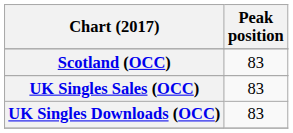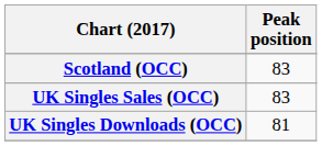 <table class="wikitable sortable plainrowheaders" style="text-align:center">
 <tr>
 <th scope="col">Chart (2017)</th>
 <th scope="col">Peak<br>position</th>
 </tr>
 <tr>
 </tr>
 <tr>
 </tr>
 <tr>
 </tr>
 <tr>
 </tr>
 <tr>
 </tr>
 <tr>
 <th scope="row"><a href='#'>Scotland</a> (<a href='#'>OCC</a>)</th>
 <td>83</td>
 </tr>
 <tr>
 </tr>
 <tr>
 </tr>
 <tr>
 <th scope="row"><a href='#'>UK Singles Sales</a> (<a href='#'>OCC</a>)</th>
 <td>83</td>
 </tr>
 <tr>
 <th scope="row"><a href='#'>UK Singles Downloads</a> (<a href='#'>OCC</a>)</th>
-<td>83</td>
+<td>81</td>
 </tr>
 <tr>
 </tr>
 </table>
